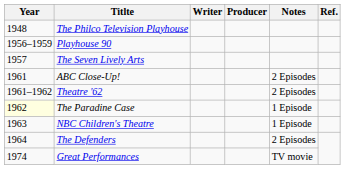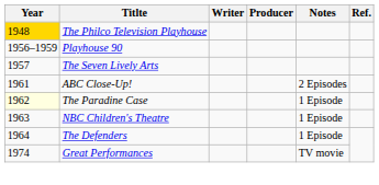 <table class="wikitable">
 <tr>
 <th>Year</th>
 <th>Titlte</th>
 <th>Writer</th>
 <th>Producer</th>
 <th>Notes</th>
 <th>Ref.</th>
 </tr>
 <tr>
-<td>1948</td>
+<td style="background: gold;">1948</td>
 <td><em><a href='#'>The Philco Television Playhouse</a></em></td>
 <td></td>
 <td></td>
 <td></td>
 <td></td>
 </tr>
 <tr>
 <td>1956–1959</td>
 <td><em><a href='#'>Playhouse 90</a></em></td>
 <td></td>
 <td></td>
 <td></td>
 <td></td>
 </tr>
 <tr>
 <td>1957</td>
 <td><em><a href='#'>The Seven Lively Arts</a></em></td>
 <td></td>
 <td></td>
 <td></td>
 <td></td>
 </tr>
 <tr>
 <td>1961</td>
 <td><em>ABC Close-Up!</em></td>
 <td></td>
 <td></td>
 <td>2 Episodes</td>
 <td></td>
 </tr>
 <tr>
-<td>1961–1962</td>
-<td><em><a href='#'>Theatre '62</a></em></td>
-<td></td>
-<td></td>
-<td>2 Episodes</td>
-<td></td>
-</tr>
-<tr>
 <td style="background: lightyellow;">1962</td>
 <td><em>The Paradine Case</em></td>
 <td></td>
 <td></td>
 <td>1 Episode</td>
 <td></td>
 </tr>
 <tr>
 <td>1963</td>
 <td><em><a href='#'>NBC Children's Theatre</a></em></td>
 <td></td>
 <td></td>
 <td>1 Episode</td>
 <td></td>
 </tr>
 <tr>
 <td>1964</td>
 <td><em><a href='#'>The Defenders</a></em></td>
 <td></td>
 <td></td>
-<td>2 Episodes</td>
+<td>1 Episode</td>
 <td rowspan=2></td>
 </tr>
 <tr>
 <td>1974</td>
 <td><em><a href='#'>Great Performances</a></em></td>
 <td></td>
 <td></td>
 <td>TV movie</td>
 </tr>
 </table>
